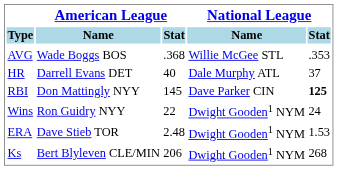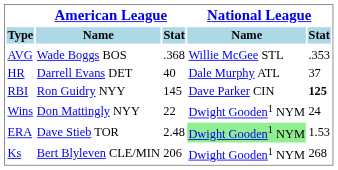 <table cellpadding="1" style="width:auto;font-size: 90%; border: 1px solid gray;">
 <tr align="center" style="font-size: larger;">
 <td> </td>
 <th colspan=2><a href='#'>American League</a></th>
 <th colspan=2><a href='#'>National League</a></th>
 </tr>
 <tr style="background:lightblue;">
 <th>Type</th>
 <th>Name</th>
 <th>Stat</th>
 <th>Name</th>
 <th>Stat</th>
 </tr>
 <tr align="center" style="vertical-align: middle;" style="background:lightblue;">
 </tr>
 <tr>
 <td><a href='#'>AVG</a></td>
 <td><a href='#'>Wade Boggs</a> BOS</td>
 <td>.368</td>
 <td><a href='#'>Willie McGee</a> STL</td>
 <td>.353</td>
 </tr>
 <tr>
 <td><a href='#'>HR</a></td>
 <td><a href='#'>Darrell Evans</a> DET</td>
 <td>40</td>
 <td><a href='#'>Dale Murphy</a> ATL</td>
 <td>37</td>
 </tr>
 <tr>
 <td><a href='#'>RBI</a></td>
-<td><a href='#'>Don Mattingly</a> NYY</td>
+<td><a href='#'>Ron Guidry</a> NYY</td>
 <td>145</td>
 <td><a href='#'>Dave Parker</a> CIN</td>
 <td><strong>125</strong></td>
 </tr>
 <tr>
 <td><a href='#'>Wins</a></td>
-<td><a href='#'>Ron Guidry</a> NYY</td>
+<td><a href='#'>Don Mattingly</a> NYY</td>
 <td>22</td>
 <td><a href='#'>Dwight Gooden</a><sup>1</sup> NYM</td>
 <td>24</td>
 </tr>
 <tr>
 <td><a href='#'>ERA</a></td>
 <td><a href='#'>Dave Stieb</a> TOR</td>
 <td>2.48</td>
-<td><a href='#'>Dwight Gooden</a><sup>1</sup> NYM</td>
+<td style="background: lightgreen;"><a href='#'>Dwight Gooden</a><sup>1</sup> NYM</td>
 <td>1.53</td>
 </tr>
 <tr>
 <td><a href='#'>Ks</a></td>
 <td><a href='#'>Bert Blyleven</a> CLE/MIN</td>
 <td>206</td>
 <td><a href='#'>Dwight Gooden</a><sup>1</sup> NYM</td>
 <td>268</td>
 </tr>
 </table>
